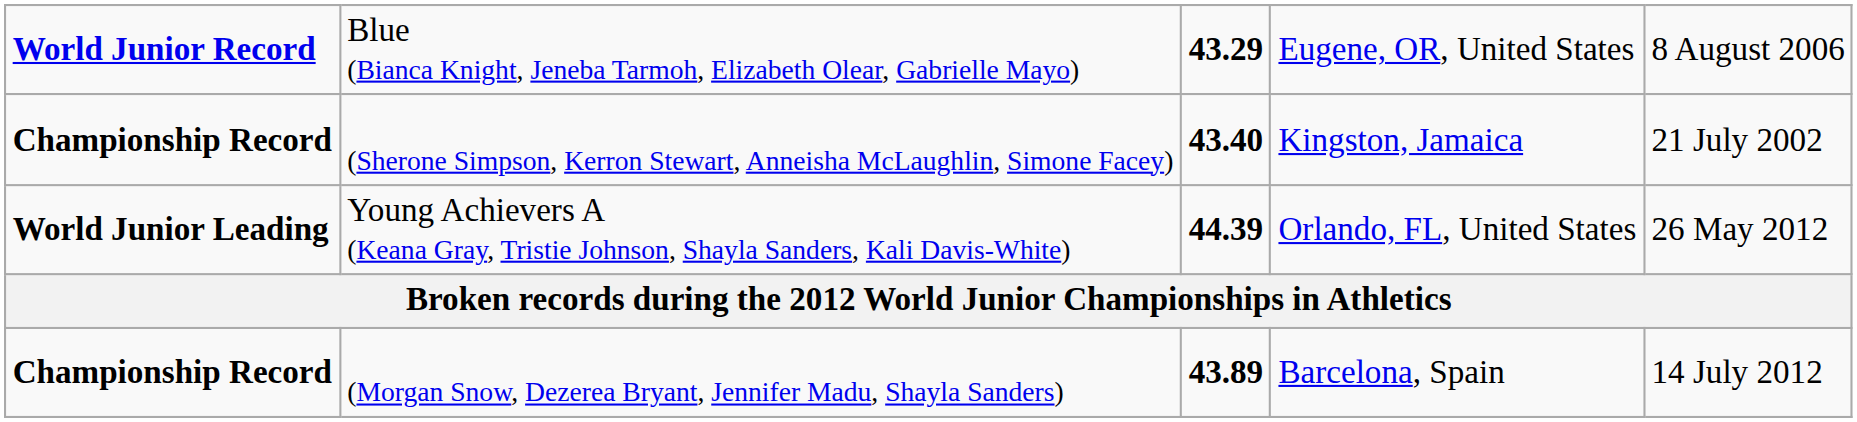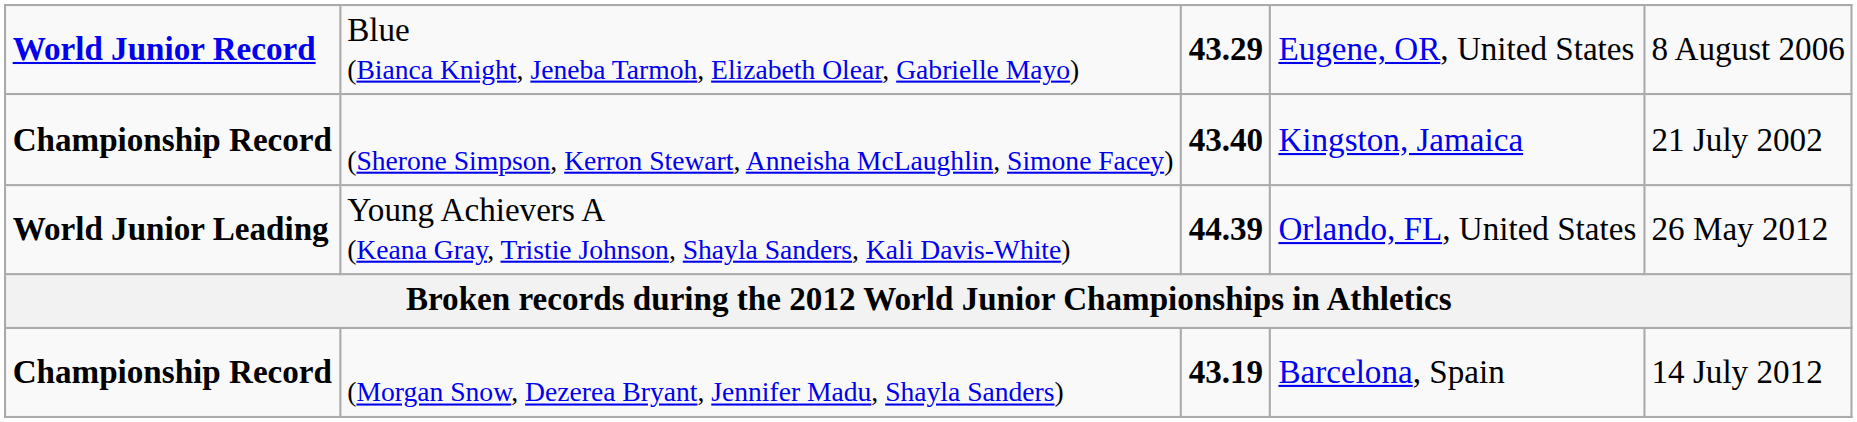 <table class="wikitable">
 <tr>
 <td><strong><a href='#'>World Junior Record</a></strong></td>
 <td> Blue<br><small>(<a href='#'>Bianca Knight</a>, <a href='#'>Jeneba Tarmoh</a>, <a href='#'>Elizabeth Olear</a>, <a href='#'>Gabrielle Mayo</a>)</small></td>
 <td><strong>43.29</strong></td>
 <td><a href='#'>Eugene, OR</a>, United States</td>
 <td>8 August 2006</td>
 </tr>
 <tr>
 <td><strong>Championship Record</strong></td>
 <td><br><small>(<a href='#'>Sherone Simpson</a>, <a href='#'>Kerron Stewart</a>, <a href='#'>Anneisha McLaughlin</a>, <a href='#'>Simone Facey</a>)</small></td>
 <td><strong>43.40</strong></td>
 <td><a href='#'>Kingston, Jamaica</a></td>
 <td>21 July 2002</td>
 </tr>
 <tr>
 <td><strong>World Junior Leading</strong></td>
 <td> Young Achievers A<br><small>(<a href='#'>Keana Gray</a>, <a href='#'>Tristie Johnson</a>, <a href='#'>Shayla Sanders</a>, <a href='#'>Kali Davis-White</a>)</small></td>
 <td><strong>44.39</strong></td>
 <td><a href='#'>Orlando, FL</a>, United States</td>
 <td>26 May 2012</td>
 </tr>
 <tr>
 <th colspan="5">Broken records during the 2012 World Junior Championships in Athletics</th>
 </tr>
 <tr>
 <td><strong>Championship Record</strong></td>
 <td><br><small>(<a href='#'>Morgan Snow</a>, <a href='#'>Dezerea Bryant</a>, <a href='#'>Jennifer Madu</a>, <a href='#'>Shayla Sanders</a>)</small></td>
-<td><strong>43.89</strong></td>
+<td><strong>43.19</strong></td>
 <td><a href='#'>Barcelona</a>, Spain</td>
 <td>14 July 2012</td>
 </tr>
 </table>
